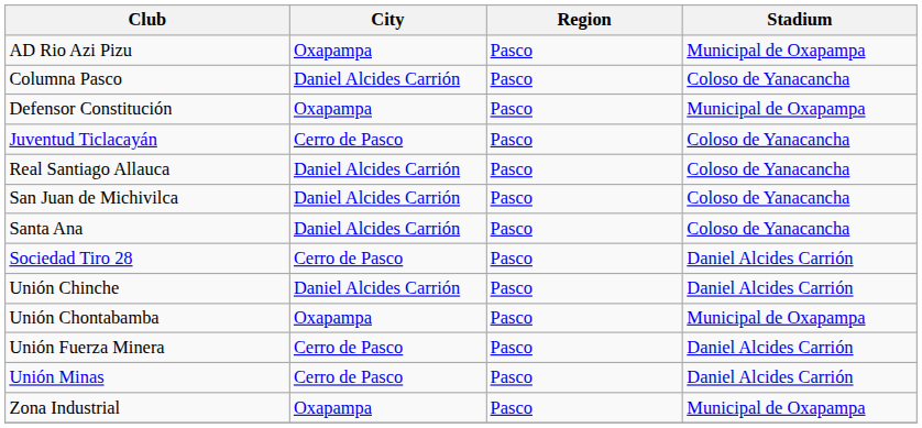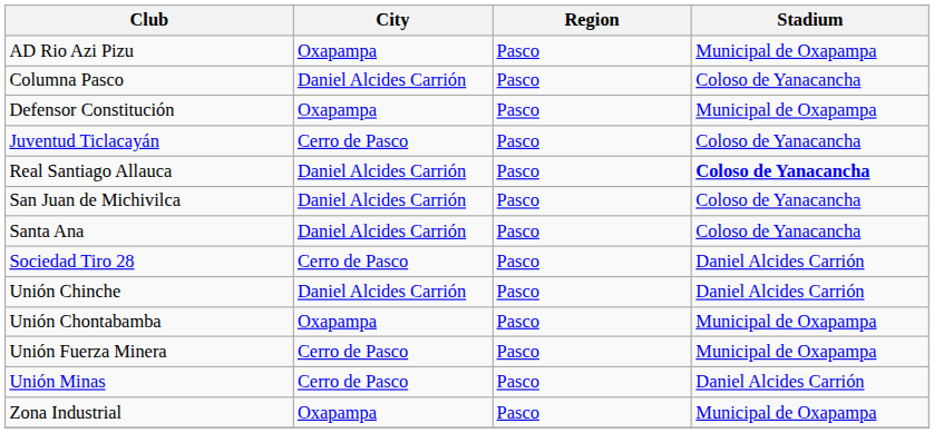 <table class="wikitable sortable" style="font-size:90%">
 <tr>
 <th width=220px>Club</th>
 <th width=150px>City</th>
 <th width=150px>Region</th>
 <th width=180px>Stadium</th>
 </tr>
 <tr>
 <td>AD Rio Azi Pizu</td>
 <td><a href='#'>Oxapampa</a></td>
 <td><a href='#'>Pasco</a></td>
 <td><a href='#'>Municipal de Oxapampa</a></td>
 </tr>
 <tr>
 <td>Columna Pasco</td>
 <td><a href='#'>Daniel Alcides Carrión</a></td>
 <td><a href='#'>Pasco</a></td>
 <td><a href='#'>Coloso de Yanacancha</a></td>
 </tr>
 <tr>
 <td>Defensor Constitución</td>
 <td><a href='#'>Oxapampa</a></td>
 <td><a href='#'>Pasco</a></td>
 <td><a href='#'>Municipal de Oxapampa</a></td>
 </tr>
 <tr>
 <td><a href='#'>Juventud Ticlacayán</a></td>
 <td><a href='#'>Cerro de Pasco</a></td>
 <td><a href='#'>Pasco</a></td>
 <td><a href='#'>Coloso de Yanacancha</a></td>
 </tr>
 <tr>
 <td>Real Santiago Allauca</td>
 <td><a href='#'>Daniel Alcides Carrión</a></td>
 <td><a href='#'>Pasco</a></td>
-<td><a href='#'>Coloso de Yanacancha</a></td>
+<td><strong><a href='#'>Coloso de Yanacancha</a></strong></td>
 </tr>
 <tr>
 <td>San Juan de Michivilca</td>
 <td><a href='#'>Daniel Alcides Carrión</a></td>
 <td><a href='#'>Pasco</a></td>
 <td><a href='#'>Coloso de Yanacancha</a></td>
 </tr>
 <tr>
 <td>Santa Ana</td>
 <td><a href='#'>Daniel Alcides Carrión</a></td>
 <td><a href='#'>Pasco</a></td>
 <td><a href='#'>Coloso de Yanacancha</a></td>
 </tr>
 <tr>
 <td><a href='#'>Sociedad Tiro 28</a></td>
 <td><a href='#'>Cerro de Pasco</a></td>
 <td><a href='#'>Pasco</a></td>
 <td><a href='#'>Daniel Alcides Carrión</a></td>
 </tr>
 <tr>
 <td>Unión Chinche</td>
 <td><a href='#'>Daniel Alcides Carrión</a></td>
 <td><a href='#'>Pasco</a></td>
 <td><a href='#'>Daniel Alcides Carrión</a></td>
 </tr>
 <tr>
 <td>Unión Chontabamba</td>
 <td><a href='#'>Oxapampa</a></td>
 <td><a href='#'>Pasco</a></td>
 <td><a href='#'>Municipal de Oxapampa</a></td>
 </tr>
 <tr>
 <td>Unión Fuerza Minera</td>
 <td><a href='#'>Cerro de Pasco</a></td>
 <td><a href='#'>Pasco</a></td>
-<td><a href='#'>Daniel Alcides Carrión</a></td>
+<td><a href='#'>Municipal de Oxapampa</a></td>
 </tr>
 <tr>
 <td><a href='#'>Unión Minas</a></td>
 <td><a href='#'>Cerro de Pasco</a></td>
 <td><a href='#'>Pasco</a></td>
 <td><a href='#'>Daniel Alcides Carrión</a></td>
 </tr>
 <tr>
 <td>Zona Industrial</td>
 <td><a href='#'>Oxapampa</a></td>
 <td><a href='#'>Pasco</a></td>
 <td><a href='#'>Municipal de Oxapampa</a></td>
 </tr>
 <tr>
 </tr>
 </table>
